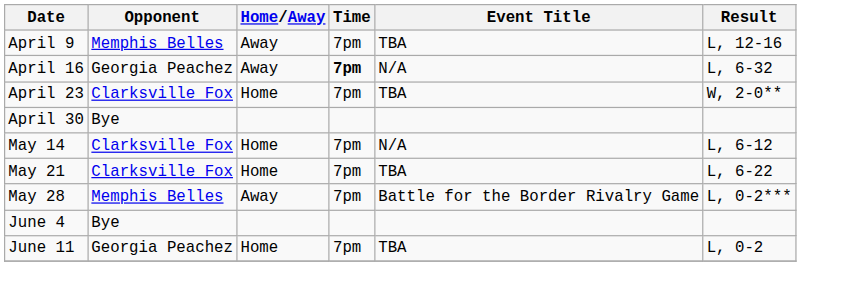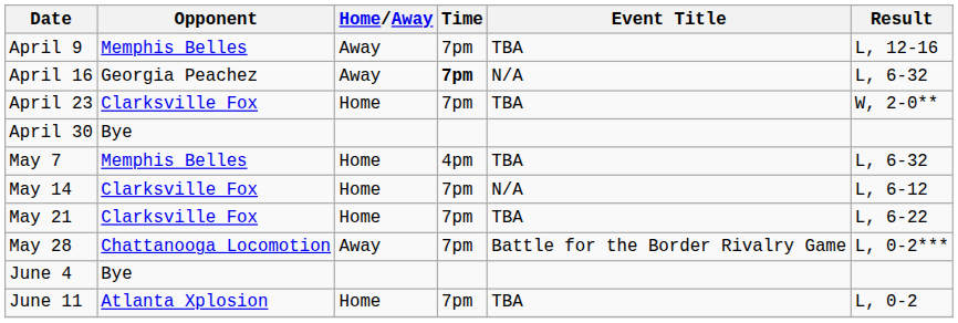 <table class="wikitable">
 <tr>
 <th>Date</th>
 <th>Opponent</th>
 <th><a href='#'>Home</a>/<a href='#'>Away</a></th>
 <th>Time</th>
 <th>Event Title</th>
 <th>Result</th>
 </tr>
 <tr>
 <td>April 9</td>
 <td><a href='#'>Memphis Belles</a></td>
 <td>Away</td>
 <td>7pm</td>
 <td>TBA</td>
 <td>L, 12-16</td>
 </tr>
 <tr>
 <td>April 16</td>
 <td>Georgia Peachez</td>
 <td>Away</td>
 <td><strong>7pm</strong></td>
 <td>N/A</td>
 <td>L, 6-32</td>
 </tr>
 <tr>
 <td>April 23</td>
 <td><a href='#'>Clarksville Fox</a></td>
 <td>Home</td>
 <td>7pm</td>
 <td>TBA</td>
 <td>W, 2-0**</td>
 </tr>
 <tr>
 <td>April 30</td>
 <td>Bye</td>
 <td></td>
 <td></td>
 <td></td>
 <td></td>
 </tr>
 <tr>
+<td>May 7</td>
+<td><a href='#'>Memphis Belles</a></td>
+<td>Home</td>
+<td>4pm</td>
+<td>TBA</td>
+<td>L, 6-32</td>
+</tr>
+<tr>
 <td>May 14</td>
 <td><a href='#'>Clarksville Fox</a></td>
 <td>Home</td>
 <td>7pm</td>
 <td>N/A</td>
 <td>L, 6-12</td>
 </tr>
 <tr>
 <td>May 21</td>
 <td><a href='#'>Clarksville Fox</a></td>
 <td>Home</td>
 <td>7pm</td>
 <td>TBA</td>
 <td>L, 6-22</td>
 </tr>
 <tr>
 <td>May 28</td>
-<td><a href='#'>Memphis Belles</a></td>
+<td><a href='#'>Chattanooga Locomotion</a></td>
 <td>Away</td>
 <td>7pm</td>
 <td>Battle for the Border Rivalry Game</td>
 <td>L, 0-2***</td>
 </tr>
 <tr>
 <td>June 4</td>
 <td>Bye</td>
 <td></td>
 <td></td>
 <td></td>
 <td></td>
 </tr>
 <tr>
 <td>June 11</td>
-<td>Georgia Peachez</td>
+<td><a href='#'>Atlanta Xplosion</a></td>
 <td>Home</td>
 <td>7pm</td>
 <td>TBA</td>
 <td>L, 0-2</td>
 </tr>
 <tr>
 </tr>
 </table>
